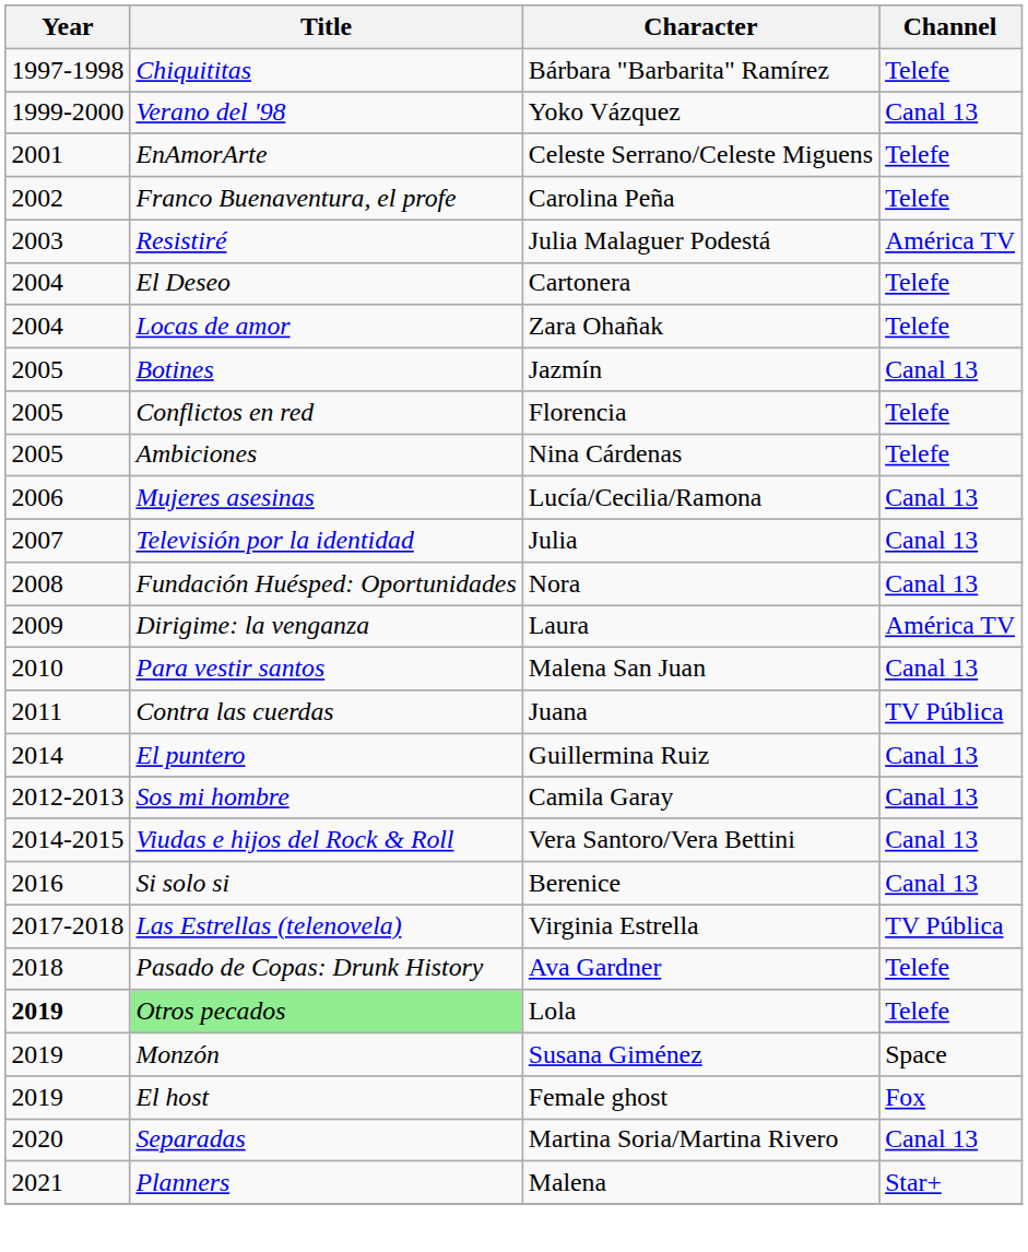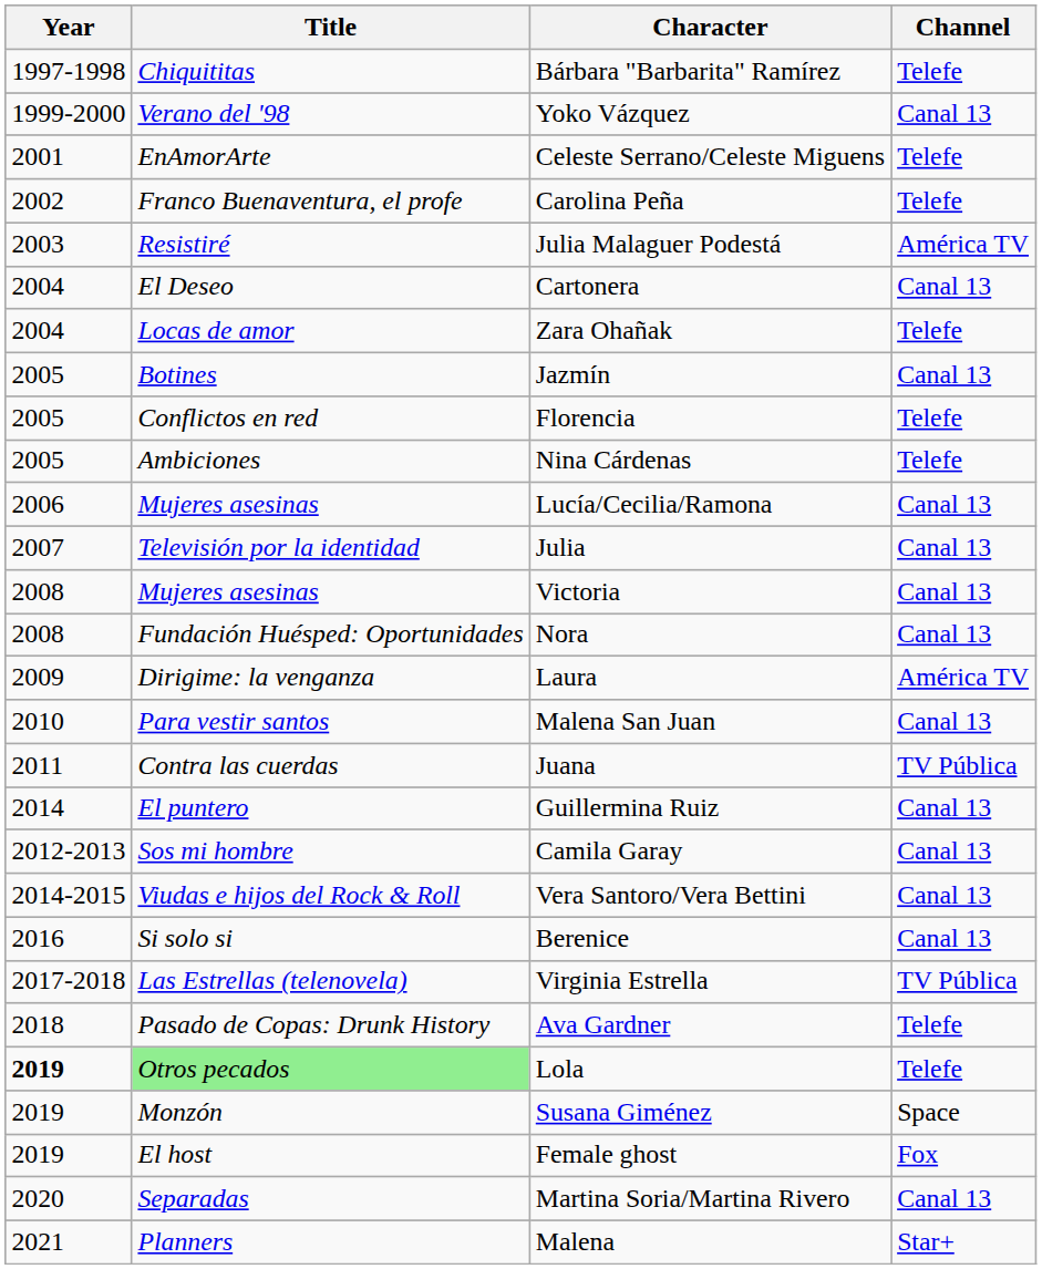 <table class="wikitable" style="font-size: 90%;">
 <tr>
 <th>Year</th>
 <th>Title</th>
 <th>Character</th>
 <th>Channel</th>
 </tr>
 <tr>
 <td>1997-1998</td>
 <td><em><a href='#'>Chiquititas</a></em></td>
 <td>Bárbara "Barbarita" Ramírez</td>
 <td><a href='#'>Telefe</a></td>
 </tr>
 <tr>
 <td>1999-2000</td>
 <td><em><a href='#'>Verano del '98</a></em></td>
 <td>Yoko Vázquez</td>
 <td><a href='#'>Canal 13</a></td>
 </tr>
 <tr>
 <td>2001</td>
 <td><em>EnAmorArte</em></td>
 <td>Celeste Serrano/Celeste Miguens</td>
 <td><a href='#'>Telefe</a></td>
 </tr>
 <tr>
 <td>2002</td>
 <td><em>Franco Buenaventura, el profe</em></td>
 <td>Carolina Peña</td>
 <td><a href='#'>Telefe</a></td>
 </tr>
 <tr>
 <td>2003</td>
 <td><em><a href='#'>Resistiré</a></em></td>
 <td>Julia Malaguer Podestá</td>
 <td><a href='#'>América TV</a></td>
 </tr>
 <tr>
 <td>2004</td>
 <td><em>El Deseo</em></td>
 <td>Cartonera</td>
-<td><a href='#'>Telefe</a></td>
+<td><a href='#'>Canal 13</a></td>
 </tr>
 <tr>
 <td>2004</td>
 <td><em><a href='#'>Locas de amor</a></em></td>
 <td>Zara Ohañak</td>
 <td><a href='#'>Telefe</a></td>
 </tr>
 <tr>
 <td>2005</td>
 <td><em><a href='#'>Botines</a></em></td>
 <td>Jazmín</td>
 <td><a href='#'>Canal 13</a></td>
 </tr>
 <tr>
 <td>2005</td>
 <td><em>Conflictos en red</em></td>
 <td>Florencia</td>
 <td><a href='#'>Telefe</a></td>
 </tr>
 <tr>
 <td>2005</td>
 <td><em>Ambiciones</em></td>
 <td>Nina Cárdenas</td>
 <td><a href='#'>Telefe</a></td>
 </tr>
 <tr>
 <td>2006</td>
 <td><em><a href='#'>Mujeres asesinas</a></em></td>
 <td>Lucía/Cecilia/Ramona</td>
 <td><a href='#'>Canal 13</a></td>
 </tr>
 <tr>
 <td>2007</td>
 <td><em><a href='#'>Televisión por la identidad</a></em></td>
 <td>Julia</td>
+<td><a href='#'>Canal 13</a></td>
+</tr>
+<tr>
+<td>2008</td>
+<td><em><a href='#'>Mujeres asesinas</a></em></td>
+<td>Victoria</td>
 <td><a href='#'>Canal 13</a></td>
 </tr>
 <tr>
 <td>2008</td>
 <td><em>Fundación Huésped: Oportunidades</em></td>
 <td>Nora</td>
 <td><a href='#'>Canal 13</a></td>
 </tr>
 <tr>
 <td>2009</td>
 <td><em>Dirigime: la venganza</em></td>
 <td>Laura</td>
 <td><a href='#'>América TV</a></td>
 </tr>
 <tr>
 <td>2010</td>
 <td><em><a href='#'>Para vestir santos</a></em></td>
 <td>Malena San Juan</td>
 <td><a href='#'>Canal 13</a></td>
 </tr>
 <tr>
 <td>2011</td>
 <td><em>Contra las cuerdas</em></td>
 <td>Juana</td>
 <td><a href='#'>TV Pública</a></td>
 </tr>
 <tr>
 <td>2014</td>
 <td><em><a href='#'>El puntero</a></em></td>
 <td>Guillermina Ruiz</td>
 <td><a href='#'>Canal 13</a></td>
 </tr>
 <tr>
 <td>2012-2013</td>
 <td><em><a href='#'>Sos mi hombre</a></em></td>
 <td>Camila Garay</td>
 <td><a href='#'>Canal 13</a></td>
 </tr>
 <tr>
 <td>2014-2015</td>
 <td><em><a href='#'>Viudas e hijos del Rock & Roll</a></em></td>
 <td>Vera Santoro/Vera Bettini</td>
 <td><a href='#'>Canal 13</a></td>
 </tr>
 <tr>
 <td>2016</td>
 <td><em>Si solo si</em></td>
 <td>Berenice</td>
 <td><a href='#'>Canal 13</a></td>
 </tr>
 <tr>
 <td>2017-2018</td>
 <td><em><a href='#'>Las Estrellas (telenovela)</a></em></td>
 <td>Virginia Estrella</td>
 <td><a href='#'>TV Pública</a></td>
 </tr>
 <tr>
 <td>2018</td>
 <td><em>Pasado de Copas: Drunk History</em></td>
 <td><a href='#'>Ava Gardner</a></td>
 <td><a href='#'>Telefe</a></td>
 </tr>
 <tr>
 <td><strong>2019</strong></td>
 <td style="background: lightgreen;"><em>Otros pecados</em></td>
 <td>Lola</td>
 <td><a href='#'>Telefe</a></td>
 </tr>
 <tr>
 <td>2019</td>
 <td><em>Monzón</em></td>
 <td><a href='#'>Susana Giménez</a></td>
 <td>Space</td>
 </tr>
 <tr>
 <td>2019</td>
 <td><em>El host</em></td>
 <td>Female ghost</td>
 <td><a href='#'>Fox</a></td>
 </tr>
 <tr>
 <td>2020</td>
 <td><em><a href='#'>Separadas</a></em></td>
 <td>Martina Soria/Martina Rivero</td>
 <td><a href='#'>Canal 13</a></td>
 </tr>
 <tr>
 <td>2021</td>
 <td><em><a href='#'>Planners</a></em></td>
 <td>Malena</td>
 <td><a href='#'>Star+</a></td>
 </tr>
 <tr>
 </tr>
 </table>
